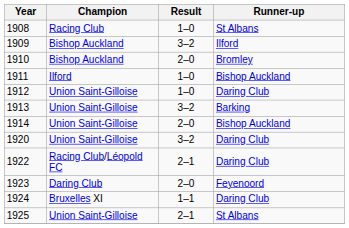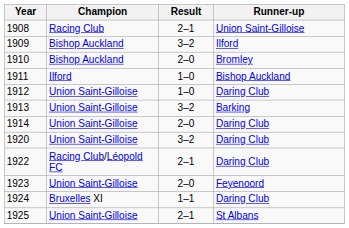 <table class="wikitable sortable">
 <tr>
 <th width=60px>Year</th>
 <th width=170px>Champion</th>
 <th width=80px>Result</th>
 <th width=200px>Runner-up</th>
 </tr>
 <tr>
 <td>1908</td>
 <td> <a href='#'>Racing Club</a></td>
-<td align=center>1–0</td>
-<td> <a href='#'>St Albans</a></td>
+<td align=center>2–1</td>
+<td> <a href='#'>Union Saint-Gilloise</a></td>
 </tr>
 <tr>
 <td>1909</td>
 <td> <a href='#'>Bishop Auckland</a></td>
 <td align=center>3–2</td>
 <td> <a href='#'>Ilford</a></td>
 </tr>
 <tr>
 <td>1910</td>
 <td> <a href='#'>Bishop Auckland</a></td>
 <td align=center>2–0</td>
 <td> <a href='#'>Bromley</a></td>
 </tr>
 <tr>
 <td>1911</td>
 <td> <a href='#'>Ilford</a></td>
 <td align=center>1–0</td>
 <td> <a href='#'>Bishop Auckland</a></td>
 </tr>
 <tr>
 <td>1912</td>
 <td> <a href='#'>Union Saint-Gilloise</a></td>
 <td align=center>1–0</td>
 <td> <a href='#'>Daring Club</a></td>
 </tr>
 <tr>
 <td>1913</td>
 <td> <a href='#'>Union Saint-Gilloise</a></td>
 <td align=center>3–2</td>
 <td> <a href='#'>Barking</a></td>
 </tr>
 <tr>
 <td>1914</td>
 <td> <a href='#'>Union Saint-Gilloise</a></td>
 <td align=center>2–0</td>
-<td> <a href='#'>Bishop Auckland</a></td>
+<td> <a href='#'>Daring Club</a></td>
 </tr>
 <tr>
 <td>1920</td>
 <td> <a href='#'>Union Saint-Gilloise</a></td>
 <td align=center>3–2</td>
 <td> <a href='#'>Daring Club</a></td>
 </tr>
 <tr>
 <td>1922</td>
 <td> <a href='#'>Racing Club</a>/<a href='#'>Léopold FC</a></td>
 <td align=center>2–1</td>
 <td> <a href='#'>Daring Club</a></td>
 </tr>
 <tr>
 <td>1923</td>
-<td> <a href='#'>Daring Club</a></td>
+<td> <a href='#'>Union Saint-Gilloise</a></td>
 <td align=center>2–0</td>
 <td> <a href='#'>Feyenoord</a></td>
 </tr>
 <tr>
 <td>1924</td>
 <td> <a href='#'>Bruxelles</a> XI</td>
 <td align=center>1–1</td>
 <td> <a href='#'>Daring Club</a></td>
 </tr>
 <tr>
 <td>1925</td>
 <td> <a href='#'>Union Saint-Gilloise</a></td>
 <td align=center>2–1</td>
 <td> <a href='#'>St Albans</a></td>
 </tr>
 <tr>
 </tr>
 </table>
